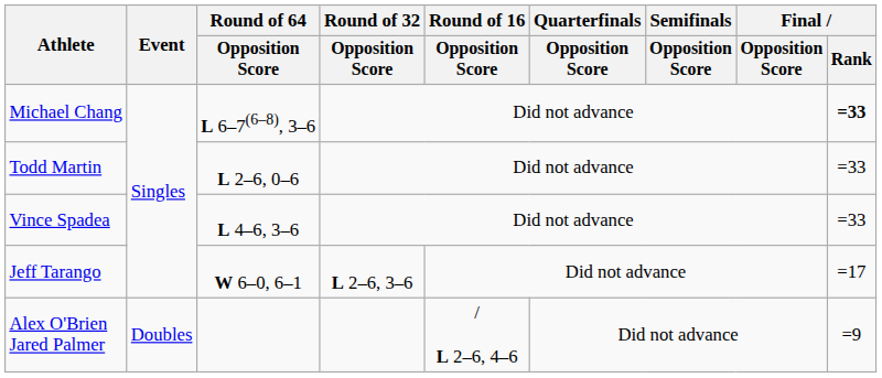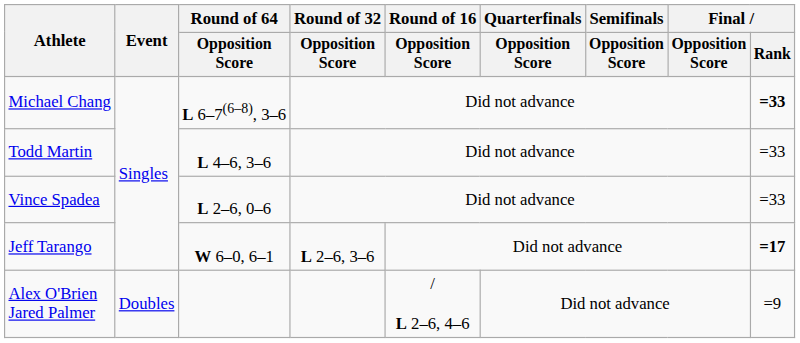 <table class=wikitable style=font-size:90%;text-align:center>
 <tr>
 <th rowspan=2>Athlete</th>
 <th rowspan=2>Event</th>
 <th>Round of 64</th>
 <th>Round of 32</th>
 <th>Round of 16</th>
 <th>Quarterfinals</th>
 <th>Semifinals</th>
 <th colspan=2>Final / </th>
 </tr>
 <tr style=font-size:95%>
 <th>Opposition<br>Score</th>
 <th>Opposition<br>Score</th>
 <th>Opposition<br>Score</th>
 <th>Opposition<br>Score</th>
 <th>Opposition<br>Score</th>
 <th>Opposition<br>Score</th>
 <th>Rank</th>
 </tr>
 <tr>
 <td align=left><a href='#'>Michael Chang</a></td>
 <td align=left rowspan=4><a href='#'>Singles</a></td>
 <td><br><strong>L</strong> 6–7<sup>(6–8)</sup>, 3–6</td>
 <td colspan=5>Did not advance</td>
 <td><strong>=33</strong></td>
 </tr>
 <tr>
 <td align=left><a href='#'>Todd Martin</a></td>
-<td><br><strong>L</strong> 2–6, 0–6</td>
+<td><br><strong>L</strong> 4–6, 3–6</td>
 <td colspan=5>Did not advance</td>
 <td>=33</td>
 </tr>
 <tr>
 <td align=left><a href='#'>Vince Spadea</a></td>
-<td><br><strong>L</strong> 4–6, 3–6</td>
+<td><br><strong>L</strong> 2–6, 0–6</td>
 <td colspan=5>Did not advance</td>
 <td>=33</td>
 </tr>
 <tr>
 <td align=left><a href='#'>Jeff Tarango</a></td>
 <td><br><strong>W</strong> 6–0, 6–1</td>
 <td><br><strong>L</strong> 2–6, 3–6</td>
 <td colspan=4>Did not advance</td>
-<td>=17</td>
+<td><strong>=17</strong></td>
 </tr>
 <tr>
 <td align=left><a href='#'>Alex O'Brien</a><br><a href='#'>Jared Palmer</a></td>
 <td align=left><a href='#'>Doubles</a></td>
 <td></td>
 <td></td>
 <td> / <br><br><strong>L</strong> 2–6, 4–6</td>
 <td colspan=3>Did not advance</td>
 <td>=9</td>
 </tr>
 </table>
